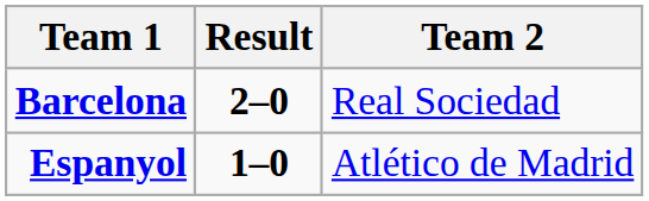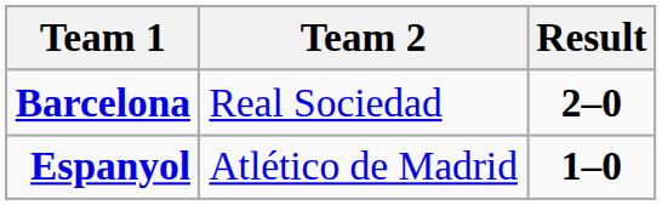 <table class="wikitable">
 <tr>
 <th scope="col">Team 1</th>
+<th scope="col">Team 2</th>
 <th scope="col">Result</th>
-<th scope="col">Team 2</th>
 </tr>
 <tr>
 <td style="text-align: right;"><strong><a href='#'>Barcelona</a></strong></td>
+<td><a href='#'>Real Sociedad</a></td>
 <td style="text-align: center;"><strong>2–0</strong></td>
-<td><a href='#'>Real Sociedad</a></td>
 </tr>
 <tr>
 <td style="text-align: right;"><strong><a href='#'>Espanyol</a></strong></td>
+<td><a href='#'>Atlético de Madrid</a></td>
 <td style="text-align: center;"><strong>1–0</strong></td>
-<td><a href='#'>Atlético de Madrid</a></td>
 </tr>
 </table>
